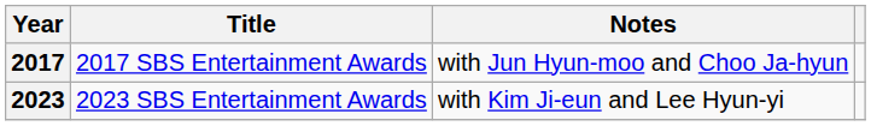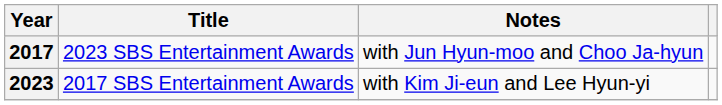 <table class="wikitable plainrowheaders">
 <tr>
 <th scope="col">Year</th>
 <th scope="col">Title</th>
 <th scope="col">Notes</th>
 <th scope="col" class="unsortable"></th>
 </tr>
 <tr>
 <th scope="row">2017</th>
-<td><a href='#'>2017 SBS Entertainment Awards</a></td>
+<td><a href='#'>2023 SBS Entertainment Awards</a></td>
 <td>with <a href='#'>Jun Hyun-moo</a> and <a href='#'>Choo Ja-hyun</a></td>
 <td></td>
 </tr>
 <tr>
 <th scope="row">2023</th>
-<td><a href='#'>2023 SBS Entertainment Awards</a></td>
+<td><a href='#'>2017 SBS Entertainment Awards</a></td>
 <td>with <a href='#'>Kim Ji-eun</a> and Lee Hyun-yi</td>
 <td></td>
 </tr>
 <tr>
 </tr>
 </table>
